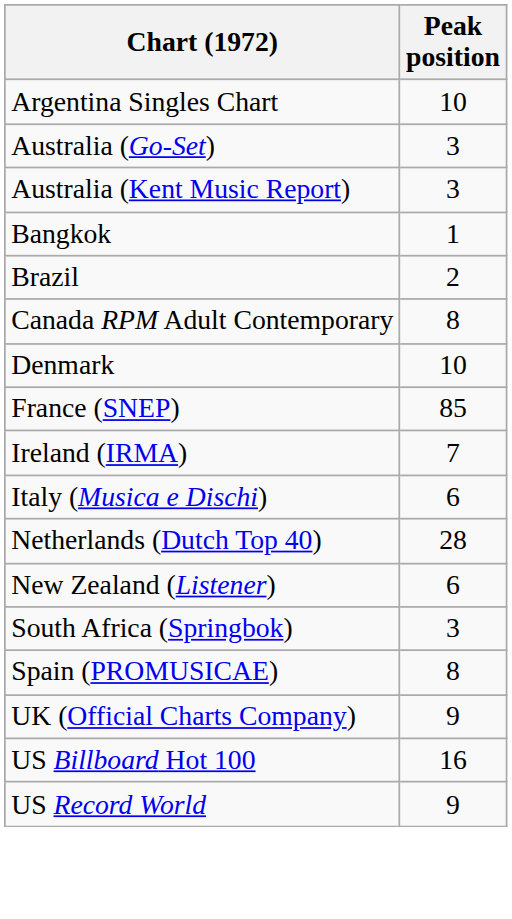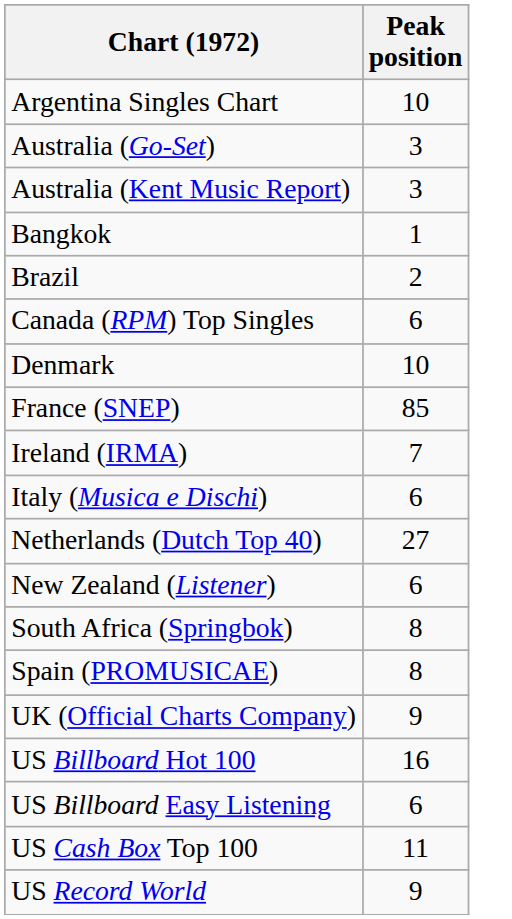 <table class="wikitable sortable">
 <tr>
 <th>Chart (1972)</th>
 <th>Peak<br>position</th>
 </tr>
 <tr>
 <td>Argentina Singles Chart</td>
 <td style="text-align:center;">10</td>
 </tr>
 <tr>
 <td>Australia (<em><a href='#'>Go-Set</a></em>)</td>
 <td style="text-align:center;">3</td>
 </tr>
 <tr>
 <td>Australia (<a href='#'>Kent Music Report</a>)</td>
 <td style="text-align:center;">3</td>
 </tr>
 <tr>
 <td>Bangkok</td>
 <td style="text-align:center;">1</td>
 </tr>
 <tr>
 <td>Brazil</td>
 <td style="text-align:center;">2</td>
 </tr>
 <tr>
-<td>Canada <em>RPM</em> Adult Contemporary</td>
-<td style="text-align:center;">8</td>
+<td>Canada (<em><a href='#'>RPM</a></em>) Top Singles</td>
+<td style="text-align:center;">6</td>
 </tr>
 <tr>
 <td>Denmark</td>
 <td style="text-align:center;">10</td>
 </tr>
 <tr>
 <td>France (<a href='#'>SNEP</a>)</td>
 <td style="text-align:center;">85</td>
 </tr>
 <tr>
 <td>Ireland (<a href='#'>IRMA</a>)</td>
 <td style="text-align:center;">7</td>
 </tr>
 <tr>
 <td>Italy (<em><a href='#'>Musica e Dischi</a></em>)</td>
 <td align="center">6</td>
 </tr>
 <tr>
 <td>Netherlands (<a href='#'>Dutch Top 40</a>)</td>
-<td style="text-align:center;">28</td>
+<td style="text-align:center;">27</td>
 </tr>
 <tr>
 <td>New Zealand (<em><a href='#'>Listener</a></em>)</td>
 <td style="text-align:center;">6</td>
 </tr>
 <tr>
 <td>South Africa (<a href='#'>Springbok</a>)</td>
-<td style="text-align:center;">3</td>
+<td style="text-align:center;">8</td>
 </tr>
 <tr>
 <td>Spain (<a href='#'>PROMUSICAE</a>)</td>
 <td style="text-align:center;">8</td>
 </tr>
 <tr>
 <td>UK (<a href='#'>Official Charts Company</a>)</td>
 <td style="text-align:center;">9</td>
 </tr>
 <tr>
 <td>US <a href='#'><em>Billboard</em> Hot 100</a></td>
 <td style="text-align:center;">16</td>
 </tr>
 <tr>
+<td>US <em>Billboard</em> <a href='#'>Easy Listening</a></td>
+<td style="text-align:center;">6</td>
+</tr>
+<tr>
+<td>US <em><a href='#'>Cash Box</a></em> Top 100</td>
+<td style="text-align:center;">11</td>
+</tr>
+<tr>
 <td>US <em><a href='#'>Record World</a></em></td>
 <td style="text-align:center;">9</td>
 </tr>
 </table>
